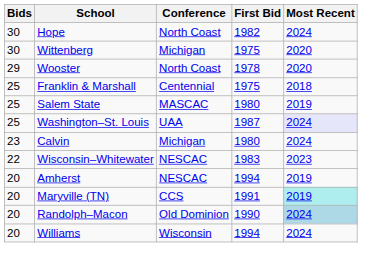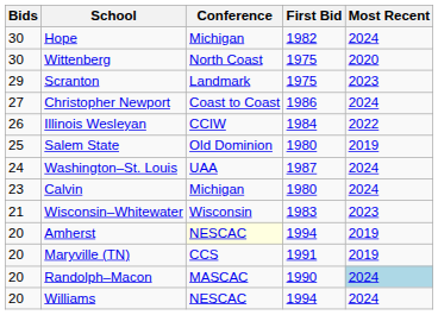 <table class="wikitable sortable">
 <tr>
 <th>Bids</th>
 <th>School</th>
 <th>Conference</th>
 <th>First Bid</th>
 <th>Most Recent</th>
 </tr>
 <tr>
 <td>30</td>
 <td><a href='#'>Hope</a></td>
-<td><a href='#'>North Coast</a></td>
+<td><a href='#'>Michigan</a></td>
 <td><a href='#'>1982</a></td>
 <td><a href='#'>2024</a></td>
 </tr>
 <tr>
 <td>30</td>
 <td><a href='#'>Wittenberg</a></td>
-<td><a href='#'>Michigan</a></td>
+<td><a href='#'>North Coast</a></td>
 <td><a href='#'>1975</a></td>
 <td><a href='#'>2020</a></td>
 </tr>
 <tr>
 <td>29</td>
-<td><a href='#'>Wooster</a></td>
-<td><a href='#'>North Coast</a></td>
-<td><a href='#'>1978</a></td>
-<td><a href='#'>2020</a></td>
+<td><a href='#'>Scranton</a></td>
+<td><a href='#'>Landmark</a></td>
+<td><a href='#'>1975</a></td>
+<td><a href='#'>2023</a></td>
 </tr>
 <tr>
-<td>25</td>
-<td><a href='#'>Franklin & Marshall</a></td>
-<td><a href='#'>Centennial</a></td>
-<td><a href='#'>1975</a></td>
-<td><a href='#'>2018</a></td>
+<td>27</td>
+<td><a href='#'>Christopher Newport</a></td>
+<td><a href='#'>Coast to Coast</a></td>
+<td><a href='#'>1986</a></td>
+<td><a href='#'>2024</a></td>
+</tr>
+<tr>
+<td>26</td>
+<td><a href='#'>Illinois Wesleyan</a></td>
+<td><a href='#'>CCIW</a></td>
+<td><a href='#'>1984</a></td>
+<td><a href='#'>2022</a></td>
 </tr>
 <tr>
 <td>25</td>
 <td><a href='#'>Salem State</a></td>
-<td><a href='#'>MASCAC</a></td>
+<td><a href='#'>Old Dominion</a></td>
 <td><a href='#'>1980</a></td>
 <td><a href='#'>2019</a></td>
 </tr>
 <tr>
-<td>25</td>
+<td>24</td>
 <td><a href='#'>Washington–St. Louis</a></td>
 <td><a href='#'>UAA</a></td>
 <td><a href='#'>1987</a></td>
-<td style="background: lavender;"><a href='#'>2024</a></td>
+<td><a href='#'>2024</a></td>
 </tr>
 <tr>
 <td>23</td>
 <td><a href='#'>Calvin</a></td>
 <td><a href='#'>Michigan</a></td>
 <td><a href='#'>1980</a></td>
 <td><a href='#'>2024</a></td>
 </tr>
 <tr>
-<td>22</td>
+<td>21</td>
 <td><a href='#'>Wisconsin–Whitewater</a></td>
-<td><a href='#'>NESCAC</a></td>
+<td><a href='#'>Wisconsin</a></td>
 <td><a href='#'>1983</a></td>
 <td><a href='#'>2023</a></td>
 </tr>
 <tr>
 <td>20</td>
 <td><a href='#'>Amherst</a></td>
-<td><a href='#'>NESCAC</a></td>
+<td style="background: lightyellow;"><a href='#'>NESCAC</a></td>
 <td><a href='#'>1994</a></td>
 <td><a href='#'>2019</a></td>
 </tr>
 <tr>
 <td>20</td>
 <td><a href='#'>Maryville (TN)</a></td>
 <td><a href='#'>CCS</a></td>
 <td><a href='#'>1991</a></td>
-<td style="background: paleturquoise;"><a href='#'>2019</a></td>
+<td><a href='#'>2019</a></td>
 </tr>
 <tr>
 <td>20</td>
 <td><a href='#'>Randolph–Macon</a></td>
-<td><a href='#'>Old Dominion</a></td>
+<td><a href='#'>MASCAC</a></td>
 <td><a href='#'>1990</a></td>
 <td style="background: lightblue;"><a href='#'>2024</a></td>
 </tr>
 <tr>
 <td>20</td>
 <td><a href='#'>Williams</a></td>
-<td><a href='#'>Wisconsin</a></td>
+<td><a href='#'>NESCAC</a></td>
 <td><a href='#'>1994</a></td>
 <td><a href='#'>2024</a></td>
 </tr>
 </table>
